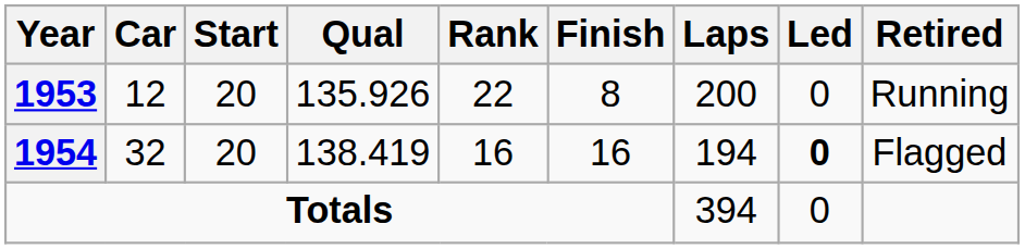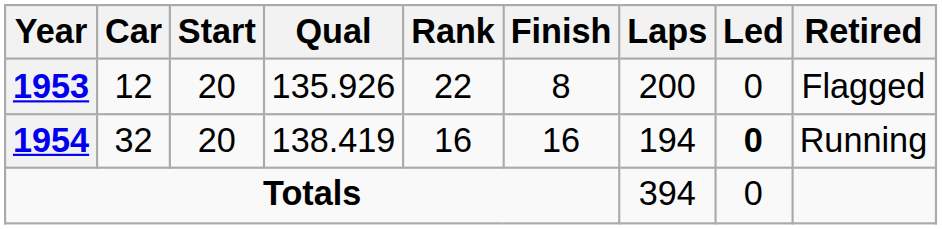 <table class="wikitable" style="text-align:center">
 <tr>
 <th>Year</th>
 <th>Car</th>
 <th>Start</th>
 <th>Qual</th>
 <th>Rank</th>
 <th>Finish</th>
 <th>Laps</th>
 <th>Led</th>
 <th>Retired</th>
 </tr>
 <tr>
 <th><a href='#'>1953</a></th>
 <td>12</td>
 <td>20</td>
 <td>135.926</td>
 <td>22</td>
 <td>8</td>
 <td>200</td>
 <td>0</td>
-<td>Running</td>
+<td>Flagged</td>
 </tr>
 <tr>
 <th><a href='#'>1954</a></th>
 <td>32</td>
 <td>20</td>
 <td>138.419</td>
 <td>16</td>
 <td>16</td>
 <td>194</td>
 <td><strong>0</strong></td>
-<td>Flagged</td>
+<td>Running</td>
 </tr>
 <tr>
 <td colspan=6><strong>Totals</strong></td>
 <td>394</td>
 <td>0</td>
 <td></td>
 </tr>
 </table>
